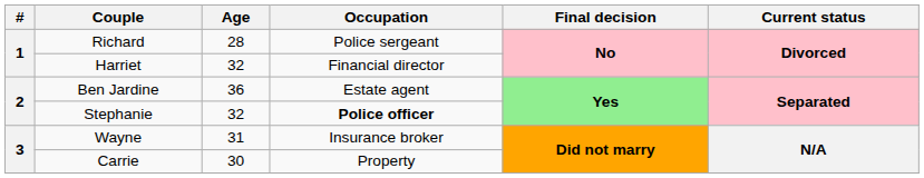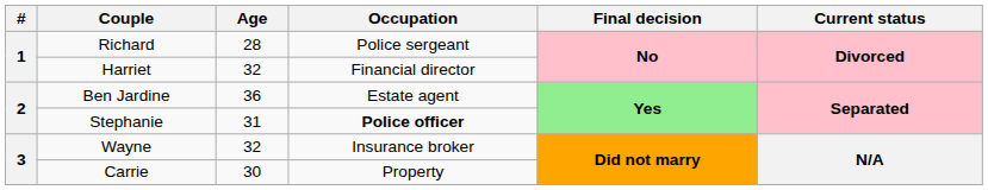 <table class="wikitable plainrowheaders" style="text-align:center; font-size:90%; width:60em;">
 <tr>
 <th>#</th>
 <th>Couple</th>
 <th>Age</th>
 <th>Occupation</th>
 <th>Final decision</th>
 <th>Current status</th>
 </tr>
 <tr>
 <th rowspan="2">1</th>
 <td>Richard</td>
 <td>28</td>
 <td>Police sergeant</td>
 <th rowspan="2" style="background:pink;">No</th>
 <th rowspan="2" style="background:pink;">Divorced</th>
 </tr>
 <tr>
 <td>Harriet</td>
 <td>32</td>
 <td>Financial director</td>
 </tr>
 <tr>
 <th rowspan="2">2</th>
 <td>Ben Jardine</td>
 <td>36</td>
 <td>Estate agent</td>
 <th rowspan="2" style="background:lightgreen;">Yes</th>
 <th rowspan="2" style="background:pink;">Separated</th>
 </tr>
 <tr>
 <td>Stephanie</td>
-<td>32</td>
+<td>31</td>
 <td><strong>Police officer</strong></td>
 </tr>
 <tr>
 <th rowspan="2">3</th>
 <td>Wayne</td>
-<td>31</td>
+<td>32</td>
 <td>Insurance broker</td>
 <th rowspan="2" style="background:orange;">Did not marry</th>
 <th rowspan="2">N/A</th>
 </tr>
 <tr>
 <td>Carrie</td>
 <td>30</td>
 <td>Property</td>
 </tr>
 <tr>
 </tr>
 </table>
